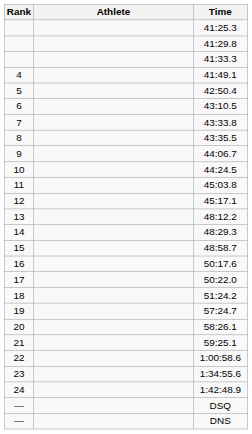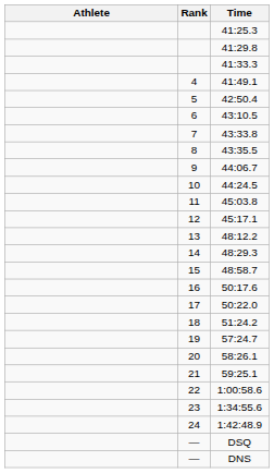 <table class=wikitable style="text-align:center">
 <tr>
+<th width=250>Athlete</th>
 <th width=40>Rank</th>
-<th width=250>Athlete</th>
 <th width=80>Time</th>
 </tr>
 <tr>
+<td align=left></td>
 <td></td>
-<td align=left></td>
 <td>41:25.3</td>
 </tr>
 <tr>
+<td align=left></td>
 <td></td>
-<td align=left></td>
 <td>41:29.8</td>
 </tr>
 <tr>
+<td align=left></td>
 <td></td>
-<td align=left></td>
 <td>41:33.3</td>
 </tr>
 <tr>
+<td align=left></td>
 <td>4</td>
-<td align=left></td>
 <td>41:49.1</td>
 </tr>
 <tr>
+<td align=left></td>
 <td>5</td>
-<td align=left></td>
 <td>42:50.4</td>
 </tr>
 <tr>
+<td align=left></td>
 <td>6</td>
-<td align=left></td>
 <td>43:10.5</td>
 </tr>
 <tr>
+<td align=left></td>
 <td>7</td>
-<td align=left></td>
 <td>43:33.8</td>
 </tr>
 <tr>
+<td align=left></td>
 <td>8</td>
-<td align=left></td>
 <td>43:35.5</td>
 </tr>
 <tr>
+<td align=left></td>
 <td>9</td>
-<td align=left></td>
 <td>44:06.7</td>
 </tr>
 <tr>
+<td align=left></td>
 <td>10</td>
-<td align=left></td>
 <td>44:24.5</td>
 </tr>
 <tr>
+<td align=left></td>
 <td>11</td>
-<td align=left></td>
 <td>45:03.8</td>
 </tr>
 <tr>
+<td align=left></td>
 <td>12</td>
-<td align=left></td>
 <td>45:17.1</td>
 </tr>
 <tr>
+<td align=left></td>
 <td>13</td>
-<td align=left></td>
 <td>48:12.2</td>
 </tr>
 <tr>
+<td align=left></td>
 <td>14</td>
-<td align=left></td>
 <td>48:29.3</td>
 </tr>
 <tr>
+<td align=left></td>
 <td>15</td>
-<td align=left></td>
 <td>48:58.7</td>
 </tr>
 <tr>
+<td align=left></td>
 <td>16</td>
-<td align=left></td>
 <td>50:17.6</td>
 </tr>
 <tr>
+<td align=left></td>
 <td>17</td>
-<td align=left></td>
 <td>50:22.0</td>
 </tr>
 <tr>
+<td align=left></td>
 <td>18</td>
-<td align=left></td>
 <td>51:24.2</td>
 </tr>
 <tr>
+<td align=left></td>
 <td>19</td>
-<td align=left></td>
 <td>57:24.7</td>
 </tr>
 <tr>
+<td align=left></td>
 <td>20</td>
-<td align=left></td>
 <td>58:26.1</td>
 </tr>
 <tr>
+<td align=left></td>
 <td>21</td>
-<td align=left></td>
 <td>59:25.1</td>
 </tr>
 <tr>
+<td align=left></td>
 <td>22</td>
-<td align=left></td>
 <td>1:00:58.6</td>
 </tr>
 <tr>
+<td align=left></td>
 <td>23</td>
-<td align=left></td>
 <td>1:34:55.6</td>
 </tr>
 <tr>
+<td align=left></td>
 <td>24</td>
-<td align=left></td>
 <td>1:42:48.9</td>
 </tr>
 <tr>
+<td align=left></td>
 <td>—</td>
-<td align=left></td>
 <td>DSQ</td>
 </tr>
 <tr>
+<td align=left></td>
 <td>—</td>
-<td align=left></td>
 <td>DNS</td>
 </tr>
 </table>
